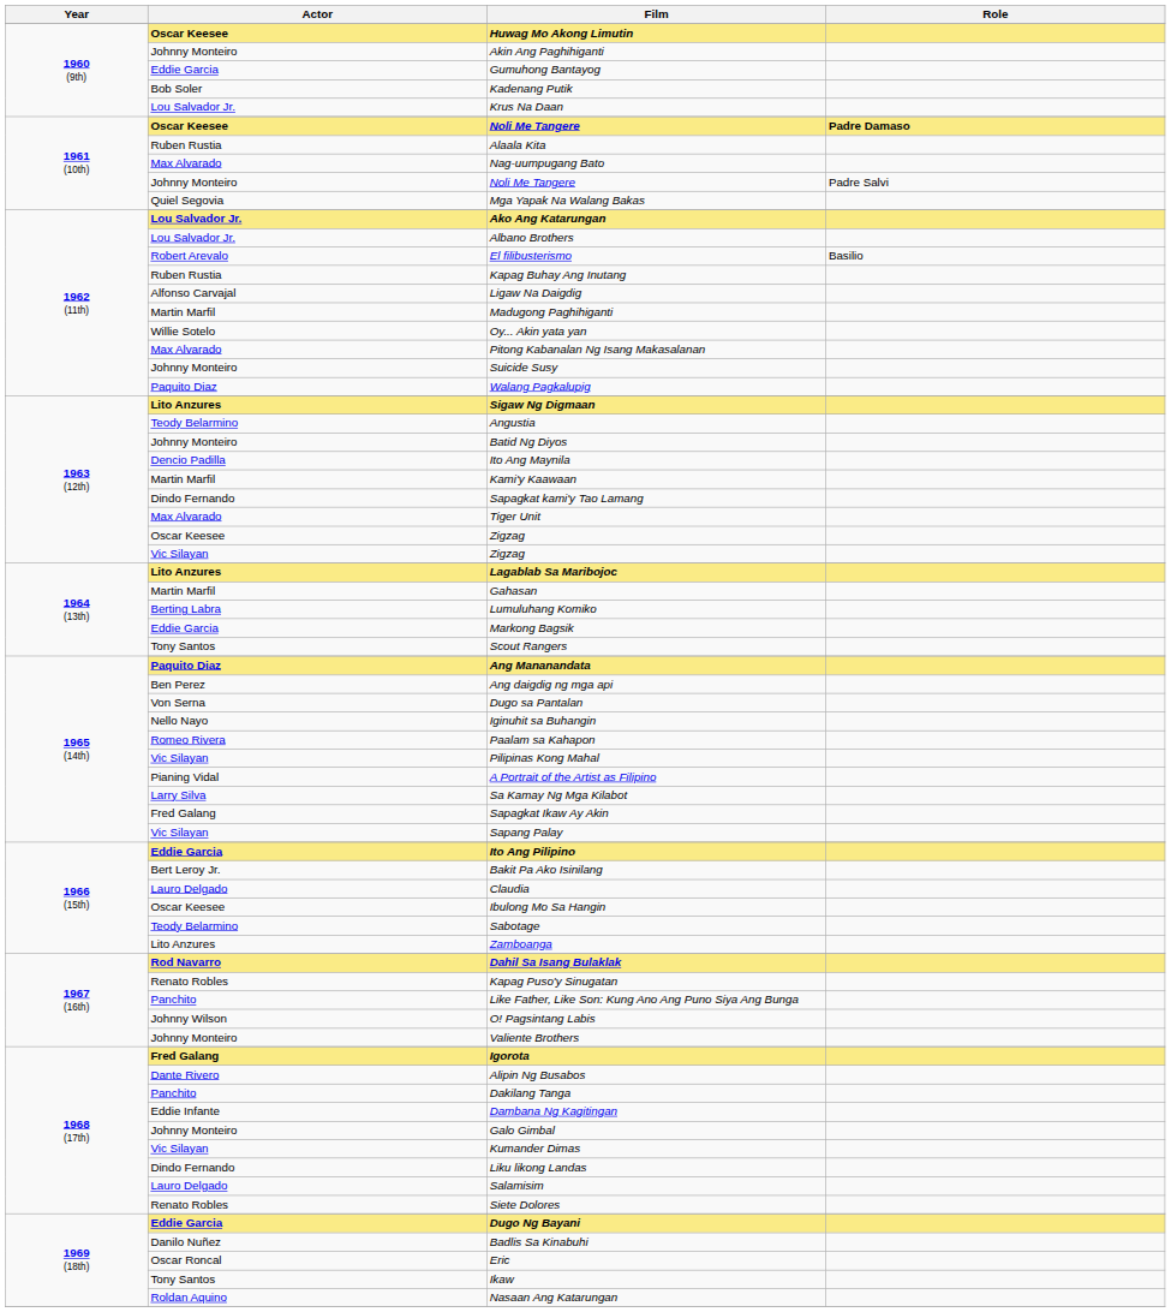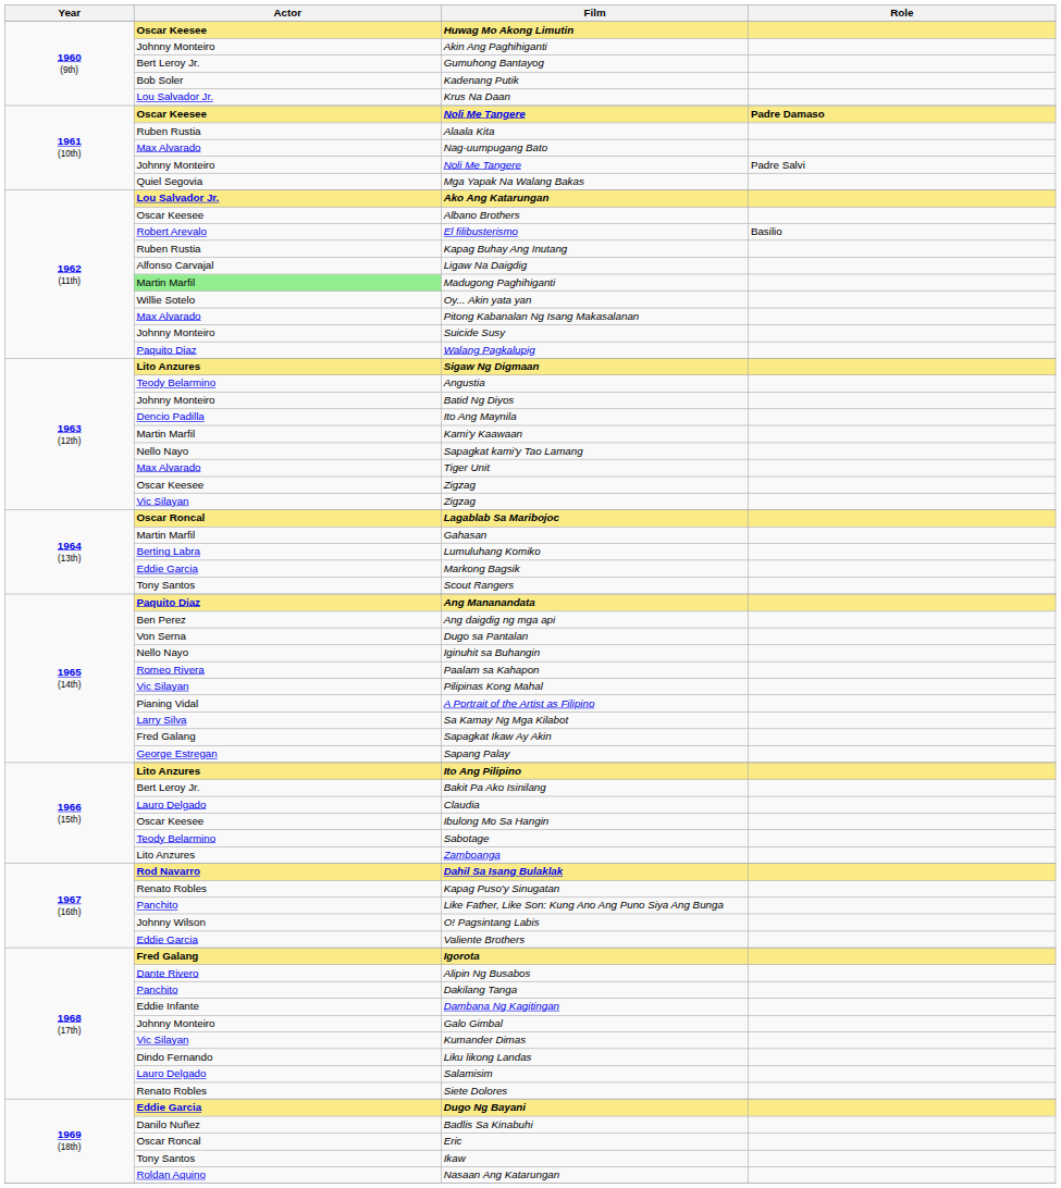 <table class="wikitable" style="width:100%">
 <tr bgcolor="#bebebe">
 <th width="8%">Year</th>
 <th width="19%">Actor</th>
 <th width="19%">Film</th>
 <th width="19%">Role</th>
 </tr>
 <tr>
 </tr>
 <tr>
 <td rowspan=6 style="text-align:center"><strong><a href='#'>1960</a></strong><br><small>(9th)</small></td>
 </tr>
 <tr style="background:#FAEB86">
 <td><strong>Oscar Keesee</strong></td>
 <td><strong><em>Huwag Mo Akong Limutin</em></strong></td>
 <td></td>
 </tr>
 <tr>
 <td>Johnny Monteiro</td>
 <td><em>Akin Ang Paghihiganti</em></td>
 <td></td>
 </tr>
 <tr>
-<td><a href='#'>Eddie Garcia</a></td>
+<td>Bert Leroy Jr.</td>
 <td><em>Gumuhong Bantayog</em></td>
 <td></td>
 </tr>
 <tr>
 <td>Bob Soler</td>
 <td><em>Kadenang Putik</em></td>
 <td></td>
 </tr>
 <tr>
 <td><a href='#'>Lou Salvador Jr.</a></td>
 <td><em>Krus Na Daan</em></td>
 <td></td>
 </tr>
 <tr>
 <td rowspan=6 style="text-align:center"><strong><a href='#'>1961</a></strong><br><small>(10th)</small></td>
 </tr>
 <tr style="background:#FAEB86">
 <td><strong>Oscar Keesee</strong></td>
 <td><strong><em><a href='#'>Noli Me Tangere</a> </em></strong></td>
 <td><strong>Padre Damaso</strong></td>
 </tr>
 <tr>
 <td>Ruben Rustia</td>
 <td><em>Alaala Kita</em></td>
 <td></td>
 </tr>
 <tr>
 <td><a href='#'>Max Alvarado</a></td>
 <td><em>Nag-uumpugang Bato</em></td>
 <td></td>
 </tr>
 <tr>
 <td>Johnny Monteiro</td>
 <td><em><a href='#'>Noli Me Tangere</a></em></td>
 <td>Padre Salvi</td>
 </tr>
 <tr>
 <td>Quiel Segovia</td>
 <td><em>Mga Yapak Na Walang Bakas</em></td>
 <td></td>
 </tr>
 <tr>
 <td rowspan=11 style="text-align:center"><strong><a href='#'>1962</a></strong><br><small>(11th)</small></td>
 </tr>
 <tr style="background:#FAEB86">
 <td><strong><a href='#'>Lou Salvador Jr.</a></strong></td>
 <td><strong><em>Ako Ang Katarungan</em></strong></td>
 <td></td>
 </tr>
 <tr>
-<td><a href='#'>Lou Salvador Jr.</a></td>
+<td>Oscar Keesee</td>
 <td><em>Albano Brothers</em></td>
 <td></td>
 </tr>
 <tr>
 <td><a href='#'>Robert Arevalo</a></td>
 <td><em><a href='#'>El filibusterismo</a></em></td>
 <td>Basilio</td>
 </tr>
 <tr>
 <td>Ruben Rustia</td>
 <td><em>Kapag Buhay Ang Inutang</em></td>
 <td></td>
 </tr>
 <tr>
 <td>Alfonso Carvajal</td>
 <td><em>Ligaw Na Daigdig</em></td>
 <td></td>
 </tr>
 <tr>
-<td>Martin Marfil</td>
+<td style="background: lightgreen;">Martin Marfil</td>
 <td><em>Madugong Paghihiganti</em></td>
 <td></td>
 </tr>
 <tr>
 <td>Willie Sotelo</td>
 <td><em>Oy... Akin yata yan</em></td>
 <td></td>
 </tr>
 <tr>
 <td><a href='#'>Max Alvarado</a></td>
 <td><em>Pitong Kabanalan Ng Isang Makasalanan</em></td>
 <td></td>
 </tr>
 <tr>
 <td>Johnny Monteiro</td>
 <td><em>Suicide Susy</em></td>
 <td></td>
 </tr>
 <tr>
 <td><a href='#'>Paquito Diaz</a></td>
 <td><em><a href='#'>Walang Pagkalupig</a></em></td>
 <td></td>
 </tr>
 <tr>
 <td rowspan=10 style="text-align:center"><strong><a href='#'>1963</a></strong><br><small>(12th)</small></td>
 </tr>
 <tr style="background:#FAEB86">
 <td><strong>Lito Anzures</strong></td>
 <td><strong><em>Sigaw Ng Digmaan</em></strong></td>
 <td></td>
 </tr>
 <tr>
 <td><a href='#'>Teody Belarmino</a></td>
 <td><em>Angustia</em></td>
 <td></td>
 </tr>
 <tr>
 <td>Johnny Monteiro</td>
 <td><em>Batid Ng Diyos</em></td>
 <td></td>
 </tr>
 <tr>
 <td><a href='#'>Dencio Padilla</a></td>
 <td><em>Ito Ang Maynila</em></td>
 <td></td>
 </tr>
 <tr>
 <td>Martin Marfil</td>
 <td><em>Kami'y Kaawaan</em></td>
 <td></td>
 </tr>
 <tr>
-<td>Dindo Fernando</td>
+<td>Nello Nayo</td>
 <td><em>Sapagkat kami'y Tao Lamang</em></td>
 <td></td>
 </tr>
 <tr>
 <td><a href='#'>Max Alvarado</a></td>
 <td><em>Tiger Unit</em></td>
 <td></td>
 </tr>
 <tr>
 <td>Oscar Keesee</td>
 <td><em>Zigzag</em></td>
 <td></td>
 </tr>
 <tr>
 <td><a href='#'>Vic Silayan</a></td>
 <td><em>Zigzag</em></td>
 <td></td>
 </tr>
 <tr>
 <td rowspan=6 style="text-align:center"><strong><a href='#'>1964</a></strong><br><small>(13th)</small></td>
 </tr>
 <tr style="background:#FAEB86">
-<td><strong>Lito Anzures</strong></td>
+<td><strong>Oscar Roncal</strong></td>
 <td><strong><em>Lagablab Sa Maribojoc</em></strong></td>
 <td></td>
 </tr>
 <tr>
 <td>Martin Marfil</td>
 <td><em>Gahasan</em></td>
 <td></td>
 </tr>
 <tr>
 <td><a href='#'>Berting Labra</a></td>
 <td><em>Lumuluhang Komiko</em></td>
 <td></td>
 </tr>
 <tr>
 <td><a href='#'>Eddie Garcia</a></td>
 <td><em>Markong Bagsik</em></td>
 <td></td>
 </tr>
 <tr>
 <td>Tony Santos</td>
 <td><em>Scout Rangers</em></td>
 <td></td>
 </tr>
 <tr>
 <td rowspan=11 style="text-align:center"><strong><a href='#'>1965</a></strong><br><small>(14th)</small></td>
 </tr>
 <tr style="background:#FAEB86">
 <td><strong><a href='#'>Paquito Diaz</a></strong></td>
 <td><strong><em>Ang Mananandata</em></strong></td>
 <td></td>
 </tr>
 <tr>
 <td>Ben Perez</td>
 <td><em>Ang daigdig ng mga api</em></td>
 <td></td>
 </tr>
 <tr>
 <td>Von Serna</td>
 <td><em>Dugo sa Pantalan</em></td>
 <td></td>
 </tr>
 <tr>
 <td>Nello Nayo</td>
 <td><em>Iginuhit sa Buhangin</em></td>
 <td></td>
 </tr>
 <tr>
 <td><a href='#'>Romeo Rivera</a></td>
 <td><em>Paalam sa Kahapon</em></td>
 <td></td>
 </tr>
 <tr>
 <td><a href='#'>Vic Silayan</a></td>
 <td><em>Pilipinas Kong Mahal</em></td>
 <td></td>
 </tr>
 <tr>
 <td>Pianing Vidal</td>
 <td><em><a href='#'>A Portrait of the Artist as Filipino</a></em></td>
 <td></td>
 </tr>
 <tr>
 <td><a href='#'>Larry Silva</a></td>
 <td><em>Sa Kamay Ng Mga Kilabot</em></td>
 <td></td>
 </tr>
 <tr>
 <td>Fred Galang</td>
 <td><em>Sapagkat Ikaw Ay Akin</em></td>
 <td></td>
 </tr>
 <tr>
-<td><a href='#'>Vic Silayan</a></td>
+<td><a href='#'>George Estregan</a></td>
 <td><em>Sapang Palay</em></td>
 <td></td>
 </tr>
 <tr>
 <td rowspan=7 style="text-align:center"><strong><a href='#'>1966</a></strong><br><small>(15th)</small></td>
 </tr>
 <tr style="background:#FAEB86">
-<td><strong><a href='#'>Eddie Garcia</a></strong></td>
+<td><strong>Lito Anzures</strong></td>
 <td><strong><em>Ito Ang Pilipino</em></strong></td>
 <td></td>
 </tr>
 <tr>
 <td>Bert Leroy Jr.</td>
 <td><em>Bakit Pa Ako Isinilang</em></td>
 <td></td>
 </tr>
 <tr>
 <td><a href='#'>Lauro Delgado</a></td>
 <td><em>Claudia</em></td>
 <td></td>
 </tr>
 <tr>
 <td>Oscar Keesee</td>
 <td><em>Ibulong Mo Sa Hangin</em></td>
 <td></td>
 </tr>
 <tr>
 <td><a href='#'>Teody Belarmino</a></td>
 <td><em>Sabotage</em></td>
 <td></td>
 </tr>
 <tr>
 <td>Lito Anzures</td>
 <td><em><a href='#'>Zamboanga</a></em></td>
 <td></td>
 </tr>
 <tr>
 <td rowspan=6 style="text-align:center"><strong><a href='#'>1967</a></strong><br><small>(16th)</small></td>
 </tr>
 <tr style="background:#FAEB86">
 <td><strong><a href='#'>Rod Navarro</a></strong></td>
 <td><strong><em><a href='#'>Dahil Sa Isang Bulaklak</a></em></strong></td>
 <td></td>
 </tr>
 <tr>
 <td>Renato Robles</td>
 <td><em>Kapag Puso'y Sinugatan</em></td>
 <td></td>
 </tr>
 <tr>
 <td><a href='#'>Panchito</a></td>
 <td><em>Like Father, Like Son: Kung Ano Ang Puno Siya Ang Bunga</em></td>
 <td></td>
 </tr>
 <tr>
 <td>Johnny Wilson</td>
 <td><em>O! Pagsintang Labis</em></td>
 <td></td>
 </tr>
 <tr>
-<td>Johnny Monteiro</td>
+<td><a href='#'>Eddie Garcia</a></td>
 <td><em>Valiente Brothers</em></td>
 <td></td>
 </tr>
 <tr>
 <td rowspan=10 style="text-align:center"><strong><a href='#'>1968</a></strong><br><small>(17th)</small></td>
 </tr>
 <tr style="background:#FAEB86">
 <td><strong>Fred Galang</strong></td>
 <td><strong><em>Igorota</em></strong></td>
 <td></td>
 </tr>
 <tr>
 <td><a href='#'>Dante Rivero</a></td>
 <td><em>Alipin Ng Busabos</em></td>
 <td></td>
 </tr>
 <tr>
 <td><a href='#'>Panchito</a></td>
 <td><em>Dakilang Tanga</em></td>
 <td></td>
 </tr>
 <tr>
 <td>Eddie Infante</td>
 <td><em><a href='#'>Dambana Ng Kagitingan</a></em></td>
 <td></td>
 </tr>
 <tr>
 <td>Johnny Monteiro</td>
 <td><em>Galo Gimbal</em></td>
 <td></td>
 </tr>
 <tr>
 <td><a href='#'>Vic Silayan</a></td>
 <td><em>Kumander Dimas</em></td>
 <td></td>
 </tr>
 <tr>
 <td>Dindo Fernando</td>
 <td><em>Liku likong Landas</em></td>
 <td></td>
 </tr>
 <tr>
 <td><a href='#'>Lauro Delgado</a></td>
 <td><em>Salamisim</em></td>
 <td></td>
 </tr>
 <tr>
 <td>Renato Robles</td>
 <td><em>Siete Dolores</em></td>
 <td></td>
 </tr>
 <tr>
 <td rowspan=6 style="text-align:center"><strong><a href='#'>1969</a></strong><br><small>(18th)</small></td>
 </tr>
 <tr style="background:#FAEB86">
 <td><strong><a href='#'>Eddie Garcia</a></strong></td>
 <td><strong><em>Dugo Ng Bayani</em></strong></td>
 <td></td>
 </tr>
 <tr>
 <td>Danilo Nuñez</td>
 <td><em>Badlis Sa Kinabuhi</em></td>
 <td></td>
 </tr>
 <tr>
 <td>Oscar Roncal</td>
 <td><em>Eric</em></td>
 <td></td>
 </tr>
 <tr>
 <td>Tony Santos</td>
 <td><em>Ikaw</em></td>
 <td></td>
 </tr>
 <tr>
 <td><a href='#'>Roldan Aquino</a></td>
 <td><em>Nasaan Ang Katarungan</em></td>
 <td></td>
 </tr>
 <tr>
 </tr>
 </table>
